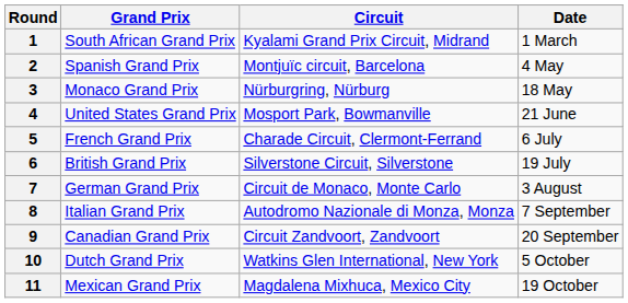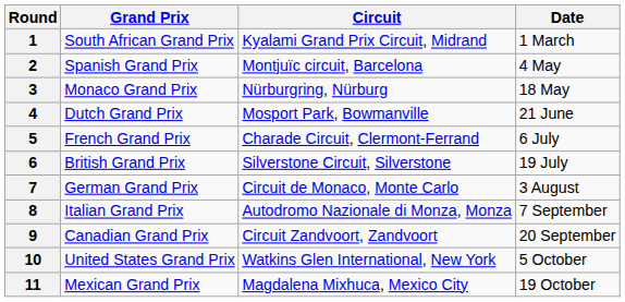 <table class="wikitable" style="font-size:85%">
 <tr>
 <th>Round</th>
 <th><a href='#'>Grand Prix</a></th>
 <th><a href='#'>Circuit</a></th>
 <th>Date</th>
 </tr>
 <tr>
 <th>1</th>
 <td><a href='#'>South African Grand Prix</a></td>
 <td> <a href='#'>Kyalami Grand Prix Circuit</a>, <a href='#'>Midrand</a></td>
 <td>1 March</td>
 </tr>
 <tr>
 <th>2</th>
 <td><a href='#'>Spanish Grand Prix</a></td>
 <td> <a href='#'>Montjuïc circuit</a>, <a href='#'>Barcelona</a></td>
 <td>4 May</td>
 </tr>
 <tr>
 <th>3</th>
 <td><a href='#'>Monaco Grand Prix</a></td>
 <td> <a href='#'>Nürburgring</a>, <a href='#'>Nürburg</a></td>
 <td>18 May</td>
 </tr>
 <tr>
 <th>4</th>
-<td><a href='#'>United States Grand Prix</a></td>
+<td><a href='#'>Dutch Grand Prix</a></td>
 <td> <a href='#'>Mosport Park</a>, <a href='#'>Bowmanville</a></td>
 <td>21 June</td>
 </tr>
 <tr>
 <th>5</th>
 <td><a href='#'>French Grand Prix</a></td>
 <td> <a href='#'>Charade Circuit</a>, <a href='#'>Clermont-Ferrand</a></td>
 <td>6 July</td>
 </tr>
 <tr>
 <th>6</th>
 <td><a href='#'>British Grand Prix</a></td>
 <td> <a href='#'>Silverstone Circuit</a>, <a href='#'>Silverstone</a></td>
 <td>19 July</td>
 </tr>
 <tr>
 <th>7</th>
 <td><a href='#'>German Grand Prix</a></td>
 <td> <a href='#'>Circuit de Monaco</a>, <a href='#'>Monte Carlo</a></td>
 <td>3 August</td>
 </tr>
 <tr>
 <th>8</th>
 <td><a href='#'>Italian Grand Prix</a></td>
 <td> <a href='#'>Autodromo Nazionale di Monza</a>, <a href='#'>Monza</a></td>
 <td>7 September</td>
 </tr>
 <tr>
 <th>9</th>
 <td><a href='#'>Canadian Grand Prix</a></td>
 <td> <a href='#'>Circuit Zandvoort</a>, <a href='#'>Zandvoort</a></td>
 <td>20 September</td>
 </tr>
 <tr>
 <th>10</th>
-<td><a href='#'>Dutch Grand Prix</a></td>
+<td><a href='#'>United States Grand Prix</a></td>
 <td> <a href='#'>Watkins Glen International</a>, <a href='#'>New York</a></td>
 <td>5 October</td>
 </tr>
 <tr>
 <th>11</th>
 <td><a href='#'>Mexican Grand Prix</a></td>
 <td> <a href='#'>Magdalena Mixhuca</a>, <a href='#'>Mexico City</a></td>
 <td>19 October</td>
 </tr>
 </table>
